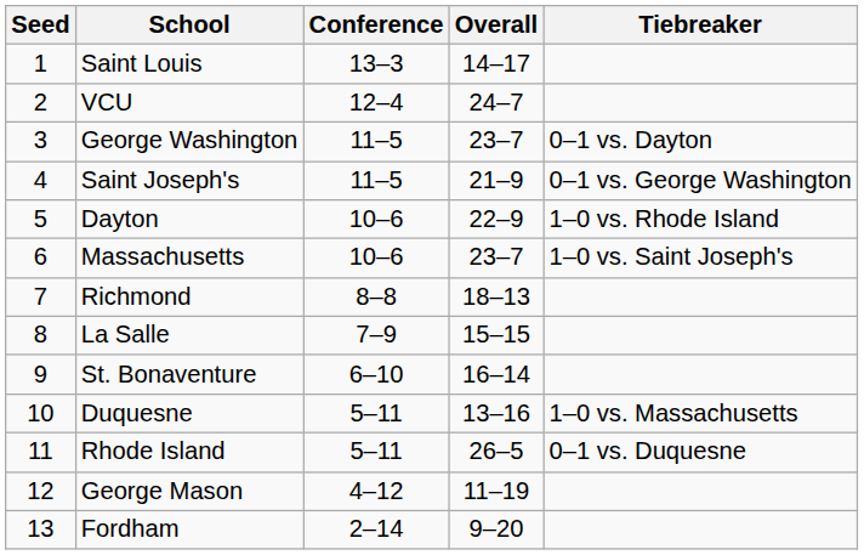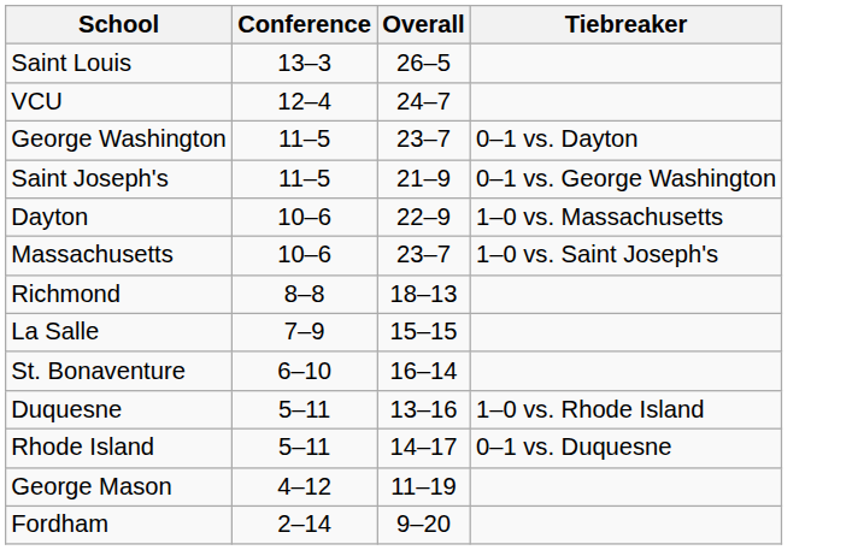 <table class="wikitable" style="text-align:center">
 <tr>
-<th>Seed</th>
 <th>School</th>
 <th>Conference</th>
 <th>Overall</th>
 <th>Tiebreaker</th>
 </tr>
 <tr>
-<td>1</td>
 <td align=left>Saint Louis</td>
 <td>13–3</td>
-<td>14–17</td>
+<td>26–5</td>
 <td></td>
 </tr>
 <tr>
-<td>2</td>
 <td align=left>VCU</td>
 <td>12–4</td>
 <td>24–7</td>
 <td></td>
 </tr>
 <tr>
-<td>3</td>
 <td align=left>George Washington</td>
 <td>11–5</td>
 <td>23–7</td>
 <td align=left>0–1 vs. Dayton</td>
 </tr>
 <tr>
-<td>4</td>
 <td align=left>Saint Joseph's</td>
 <td>11–5</td>
 <td>21–9</td>
 <td align=left>0–1 vs. George Washington</td>
 </tr>
 <tr>
-<td>5</td>
 <td align=left>Dayton</td>
 <td>10–6</td>
 <td>22–9</td>
-<td align=left>1–0 vs. Rhode Island</td>
+<td align=left>1–0 vs. Massachusetts</td>
 </tr>
 <tr>
-<td>6</td>
 <td align=left>Massachusetts</td>
 <td>10–6</td>
 <td>23–7</td>
 <td align=left>1–0 vs. Saint Joseph's</td>
 </tr>
 <tr>
-<td>7</td>
 <td align=left>Richmond</td>
 <td>8–8</td>
 <td>18–13</td>
 <td></td>
 </tr>
 <tr>
-<td>8</td>
 <td align=left>La Salle</td>
 <td>7–9</td>
 <td>15–15</td>
 <td></td>
 </tr>
 <tr>
-<td>9</td>
 <td align=left>St. Bonaventure</td>
 <td>6–10</td>
 <td>16–14</td>
 <td></td>
 </tr>
 <tr>
-<td>10</td>
 <td align=left>Duquesne</td>
 <td>5–11</td>
 <td>13–16</td>
-<td align=left>1–0 vs. Massachusetts</td>
+<td align=left>1–0 vs. Rhode Island</td>
 </tr>
 <tr>
-<td>11</td>
 <td align=left>Rhode Island</td>
 <td>5–11</td>
-<td>26–5</td>
+<td>14–17</td>
 <td align=left>0–1 vs. Duquesne</td>
 </tr>
 <tr>
-<td>12</td>
 <td align=left>George Mason</td>
 <td>4–12</td>
 <td>11–19</td>
 <td></td>
 </tr>
 <tr>
-<td>13</td>
 <td align=left>Fordham</td>
 <td>2–14</td>
 <td>9–20</td>
 <td></td>
 </tr>
 </table>
